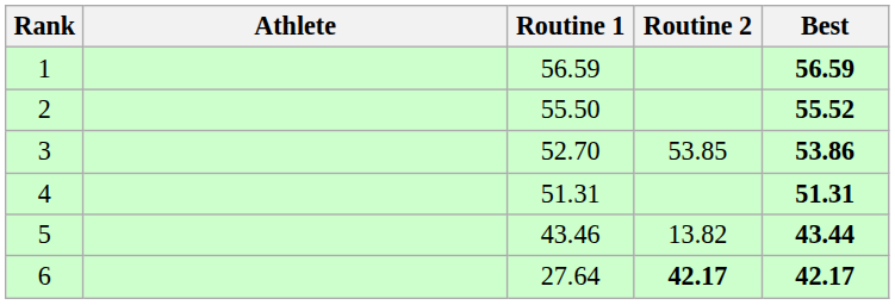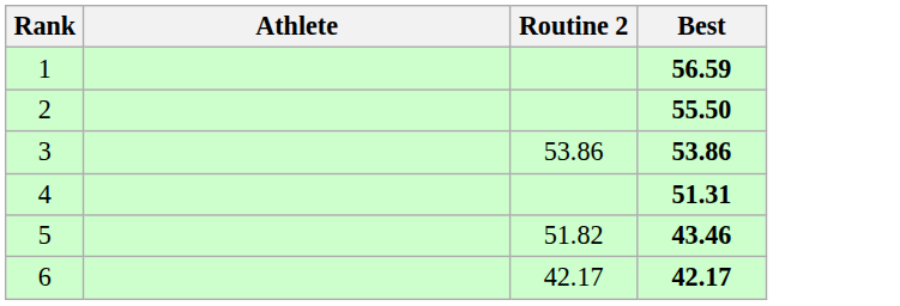 <table class=wikitable style="text-align:center">
 <tr>
 <th width=40>Rank</th>
 <th width=250>Athlete</th>
-<th width=70>Routine 1</th>
 <th width=70>Routine 2</th>
 <th width=70>Best</th>
 </tr>
 <tr bgcolor="ccffcc">
 <td>1</td>
 <td align=left></td>
-<td>56.59</td>
 <td></td>
 <td><strong>56.59</strong></td>
 </tr>
 <tr bgcolor="ccffcc">
 <td>2</td>
 <td align=left></td>
-<td>55.50</td>
 <td></td>
-<td><strong>55.52</strong></td>
+<td><strong>55.50</strong></td>
 </tr>
 <tr bgcolor="ccffcc">
 <td>3</td>
 <td align=left></td>
-<td>52.70</td>
-<td>53.85</td>
+<td>53.86</td>
 <td><strong>53.86</strong></td>
 </tr>
 <tr bgcolor="ccffcc">
 <td>4</td>
 <td align=left></td>
-<td>51.31</td>
 <td></td>
 <td><strong>51.31</strong></td>
 </tr>
 <tr bgcolor="ccffcc">
 <td>5</td>
 <td align=left></td>
-<td>43.46</td>
-<td>13.82</td>
-<td><strong>43.44</strong></td>
+<td>51.82</td>
+<td><strong>43.46</strong></td>
 </tr>
 <tr bgcolor="ccffcc">
 <td>6 </td>
 <td align=left></td>
-<td>27.64</td>
-<td><strong>42.17</strong></td>
+<td>42.17</td>
 <td><strong>42.17</strong></td>
 </tr>
 </table>
